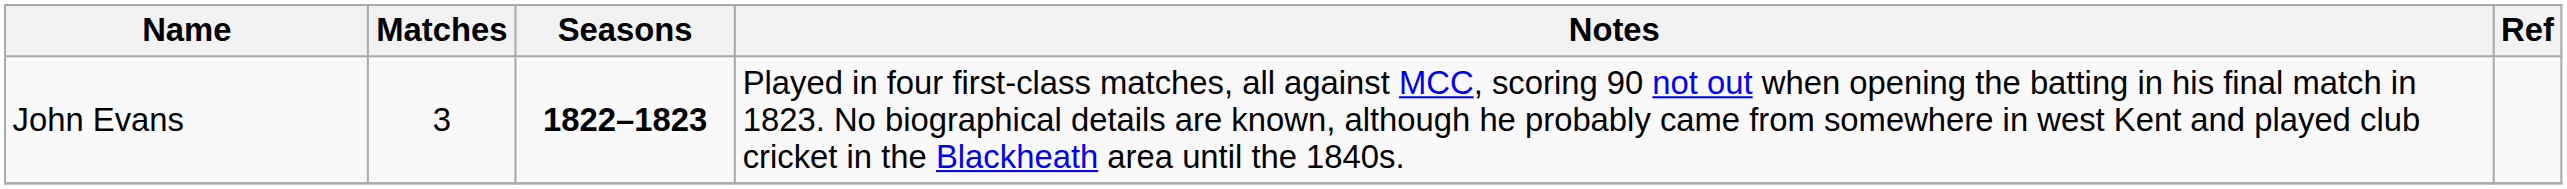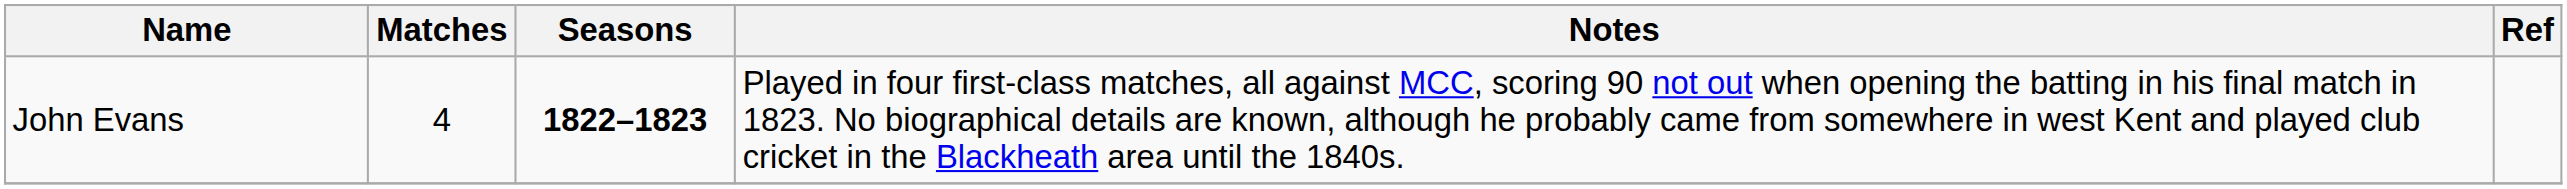 <table class="wikitable">
 <tr>
 <th style="width:170px">Name</th>
 <th>Matches</th>
 <th style="width: 100px">Seasons</th>
 <th>Notes</th>
 <th>Ref</th>
 </tr>
 <tr>
 <td>John Evans</td>
-<td align=center>3</td>
+<td align=center>4</td>
 <td align=center><strong>1822–1823</strong></td>
 <td>Played in four first-class matches, all against <a href='#'>MCC</a>, scoring 90 <a href='#'>not out</a> when opening the batting in his final match in 1823. No biographical details are known, although he probably came from somewhere in west Kent and played club cricket in the <a href='#'>Blackheath</a> area until the 1840s.</td>
 <td></td>
 </tr>
 <tr>
 </tr>
 </table>
